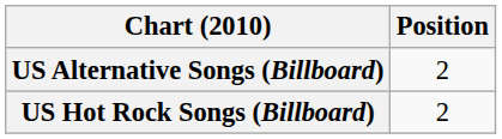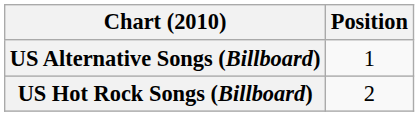 <table class="wikitable sortable plainrowheaders" style="text-align:center">
 <tr>
 <th align="left">Chart (2010)</th>
 <th align="center">Position<br></th>
 </tr>
 <tr>
 <th scope="row">US Alternative Songs (<em>Billboard</em>)</th>
-<td align="center">2</td>
+<td align="center">1</td>
 </tr>
 <tr>
 <th scope="row">US Hot Rock Songs (<em>Billboard</em>)</th>
 <td align="center">2</td>
 </tr>
 </table>
